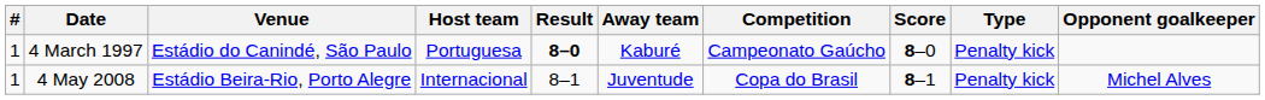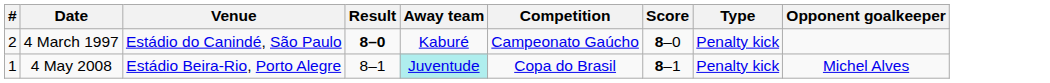 <table class="wikitable" style="text-align:center">
 <tr>
 <th>#</th>
 <th>Date</th>
 <th>Venue</th>
-<th>Host team</th>
 <th>Result</th>
 <th>Away team</th>
 <th>Competition</th>
 <th>Score</th>
 <th>Type</th>
 <th>Opponent goalkeeper</th>
 </tr>
 <tr>
-<td>1</td>
+<td>2</td>
 <td>4 March 1997</td>
 <td><a href='#'>Estádio do Canindé</a>, <a href='#'>São Paulo</a></td>
-<td><a href='#'>Portuguesa</a></td>
 <td><strong>8–0</strong></td>
 <td><a href='#'>Kaburé</a></td>
 <td><a href='#'>Campeonato Gaúcho</a></td>
 <td><strong>8</strong>–0</td>
 <td><a href='#'>Penalty kick</a></td>
 <td></td>
 </tr>
 <tr>
 <td>1</td>
 <td>4 May 2008</td>
 <td><a href='#'>Estádio Beira-Rio</a>, <a href='#'>Porto Alegre</a></td>
-<td><a href='#'>Internacional</a></td>
 <td>8–1</td>
-<td><a href='#'>Juventude</a></td>
+<td style="background: paleturquoise;"><a href='#'>Juventude</a></td>
 <td><a href='#'>Copa do Brasil</a></td>
 <td><strong>8</strong>–1</td>
 <td><a href='#'>Penalty kick</a></td>
 <td><a href='#'>Michel Alves</a></td>
 </tr>
 </table>
